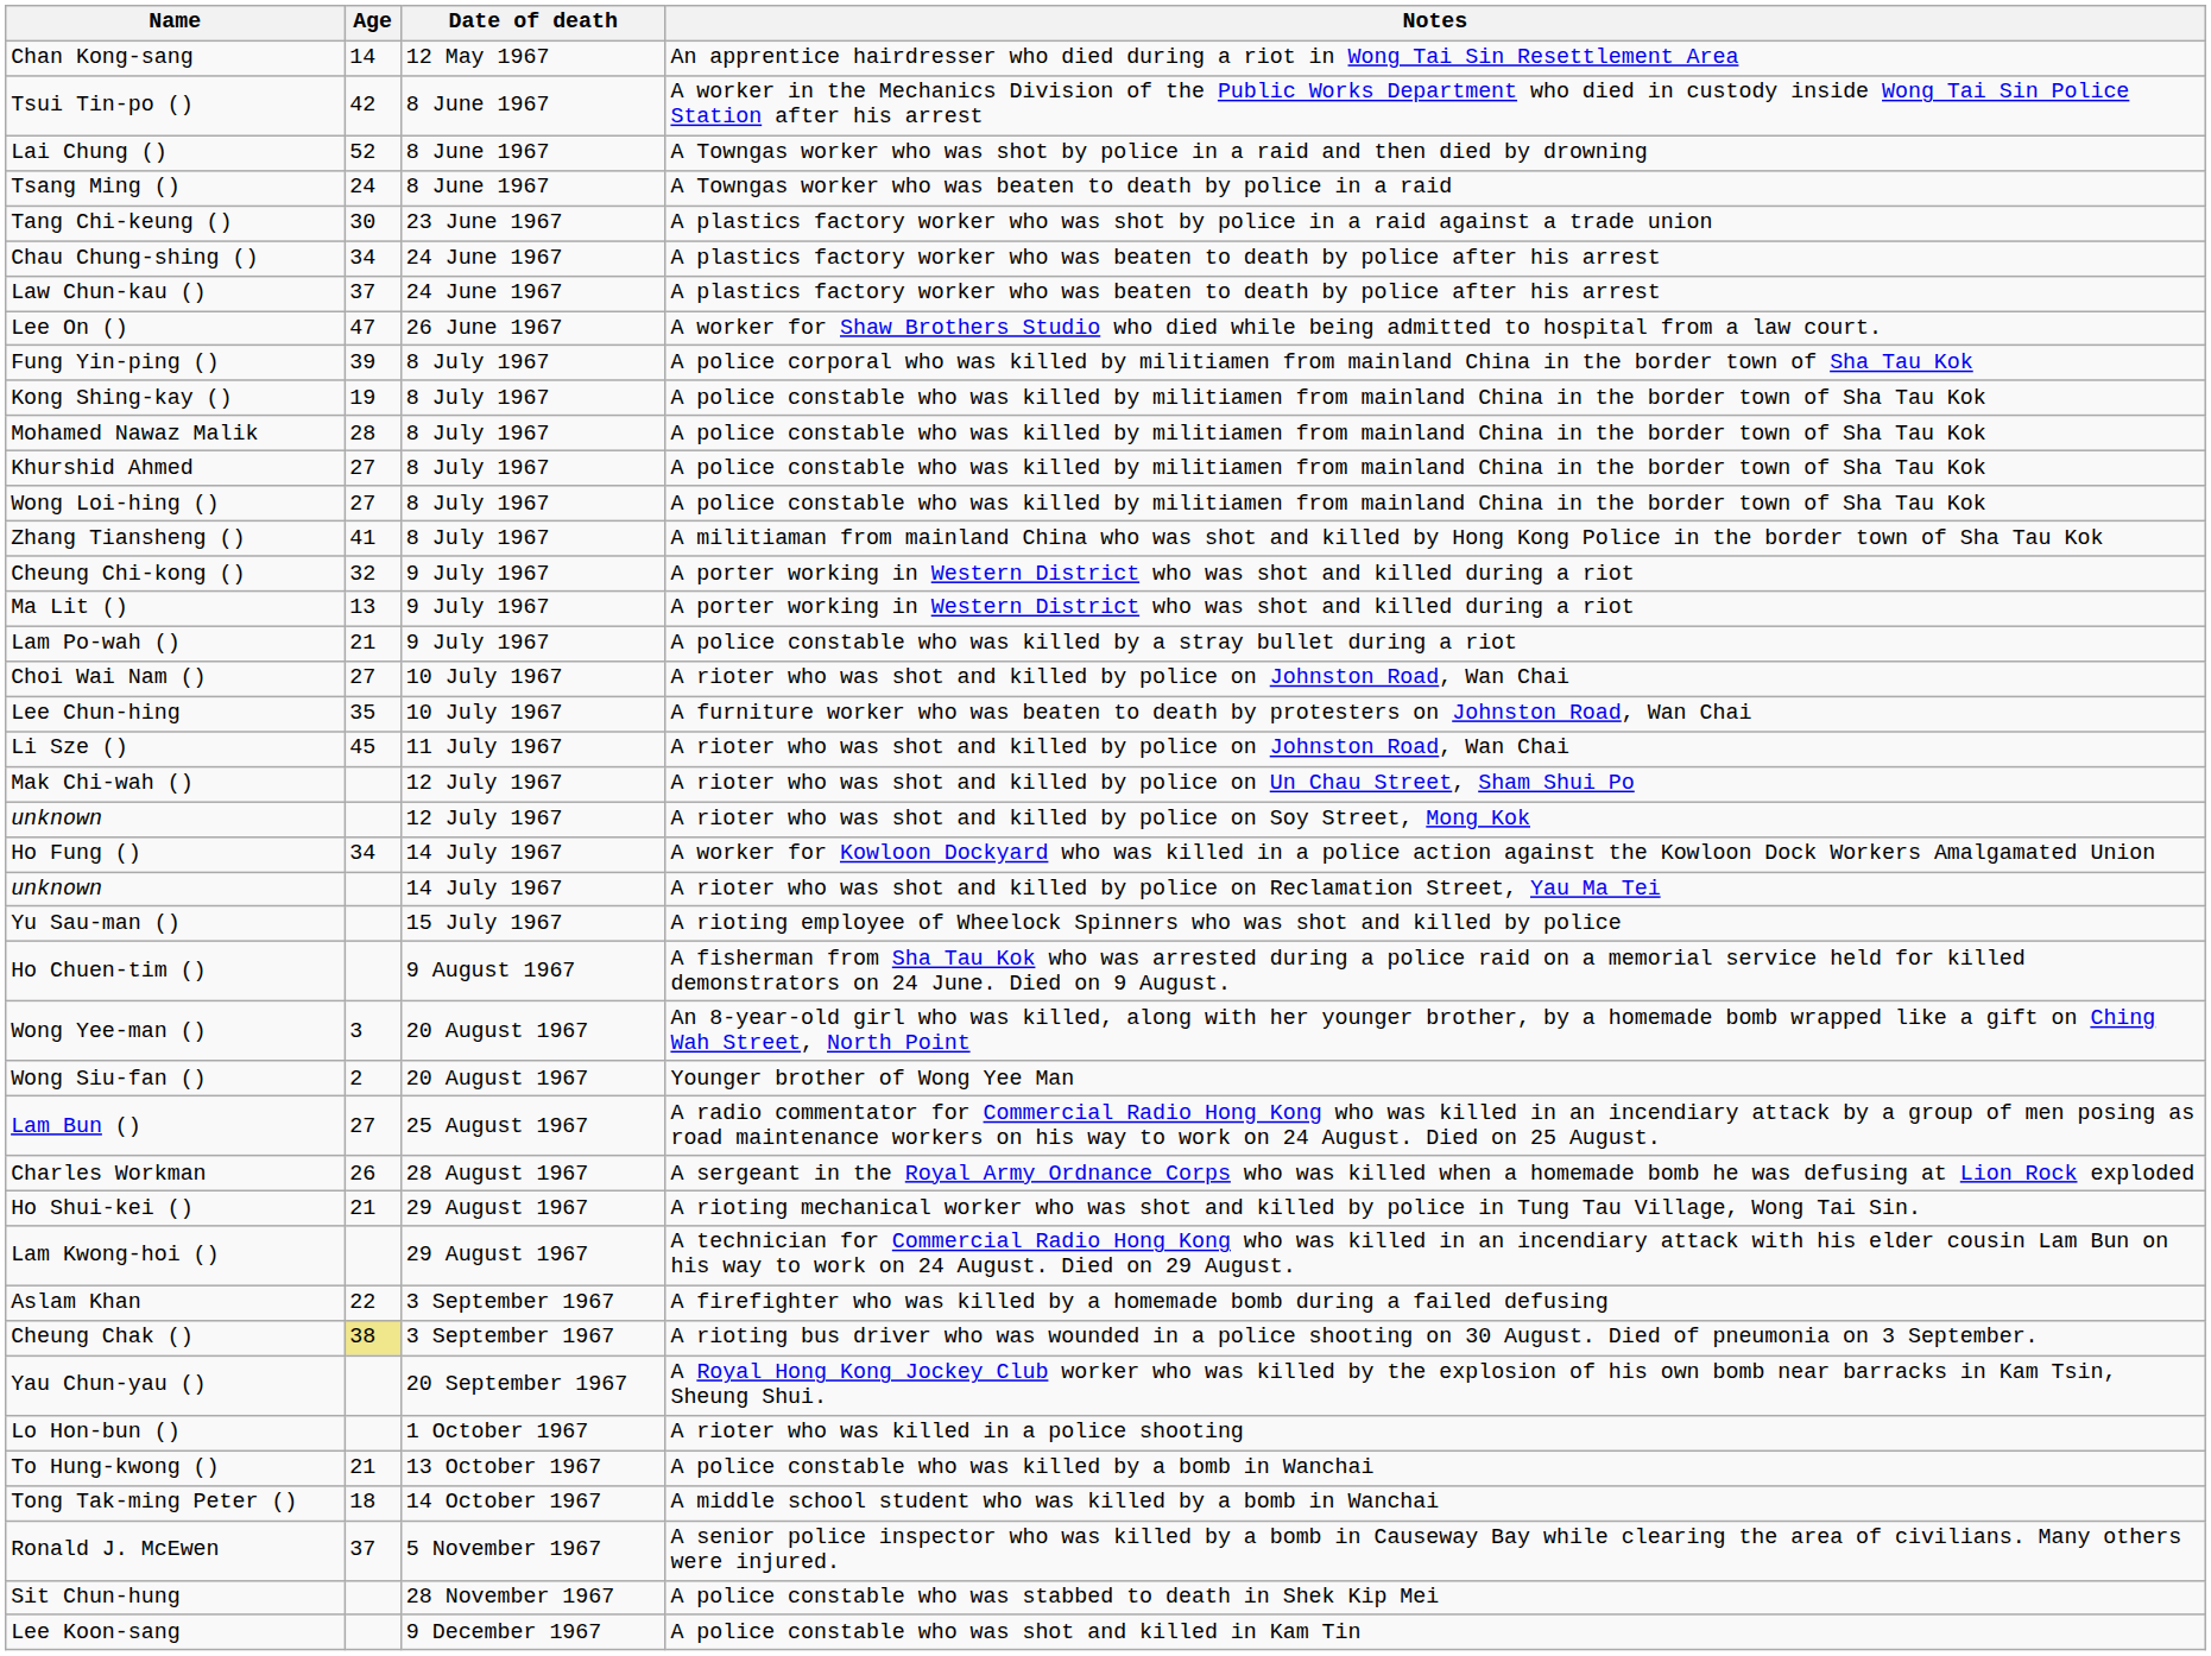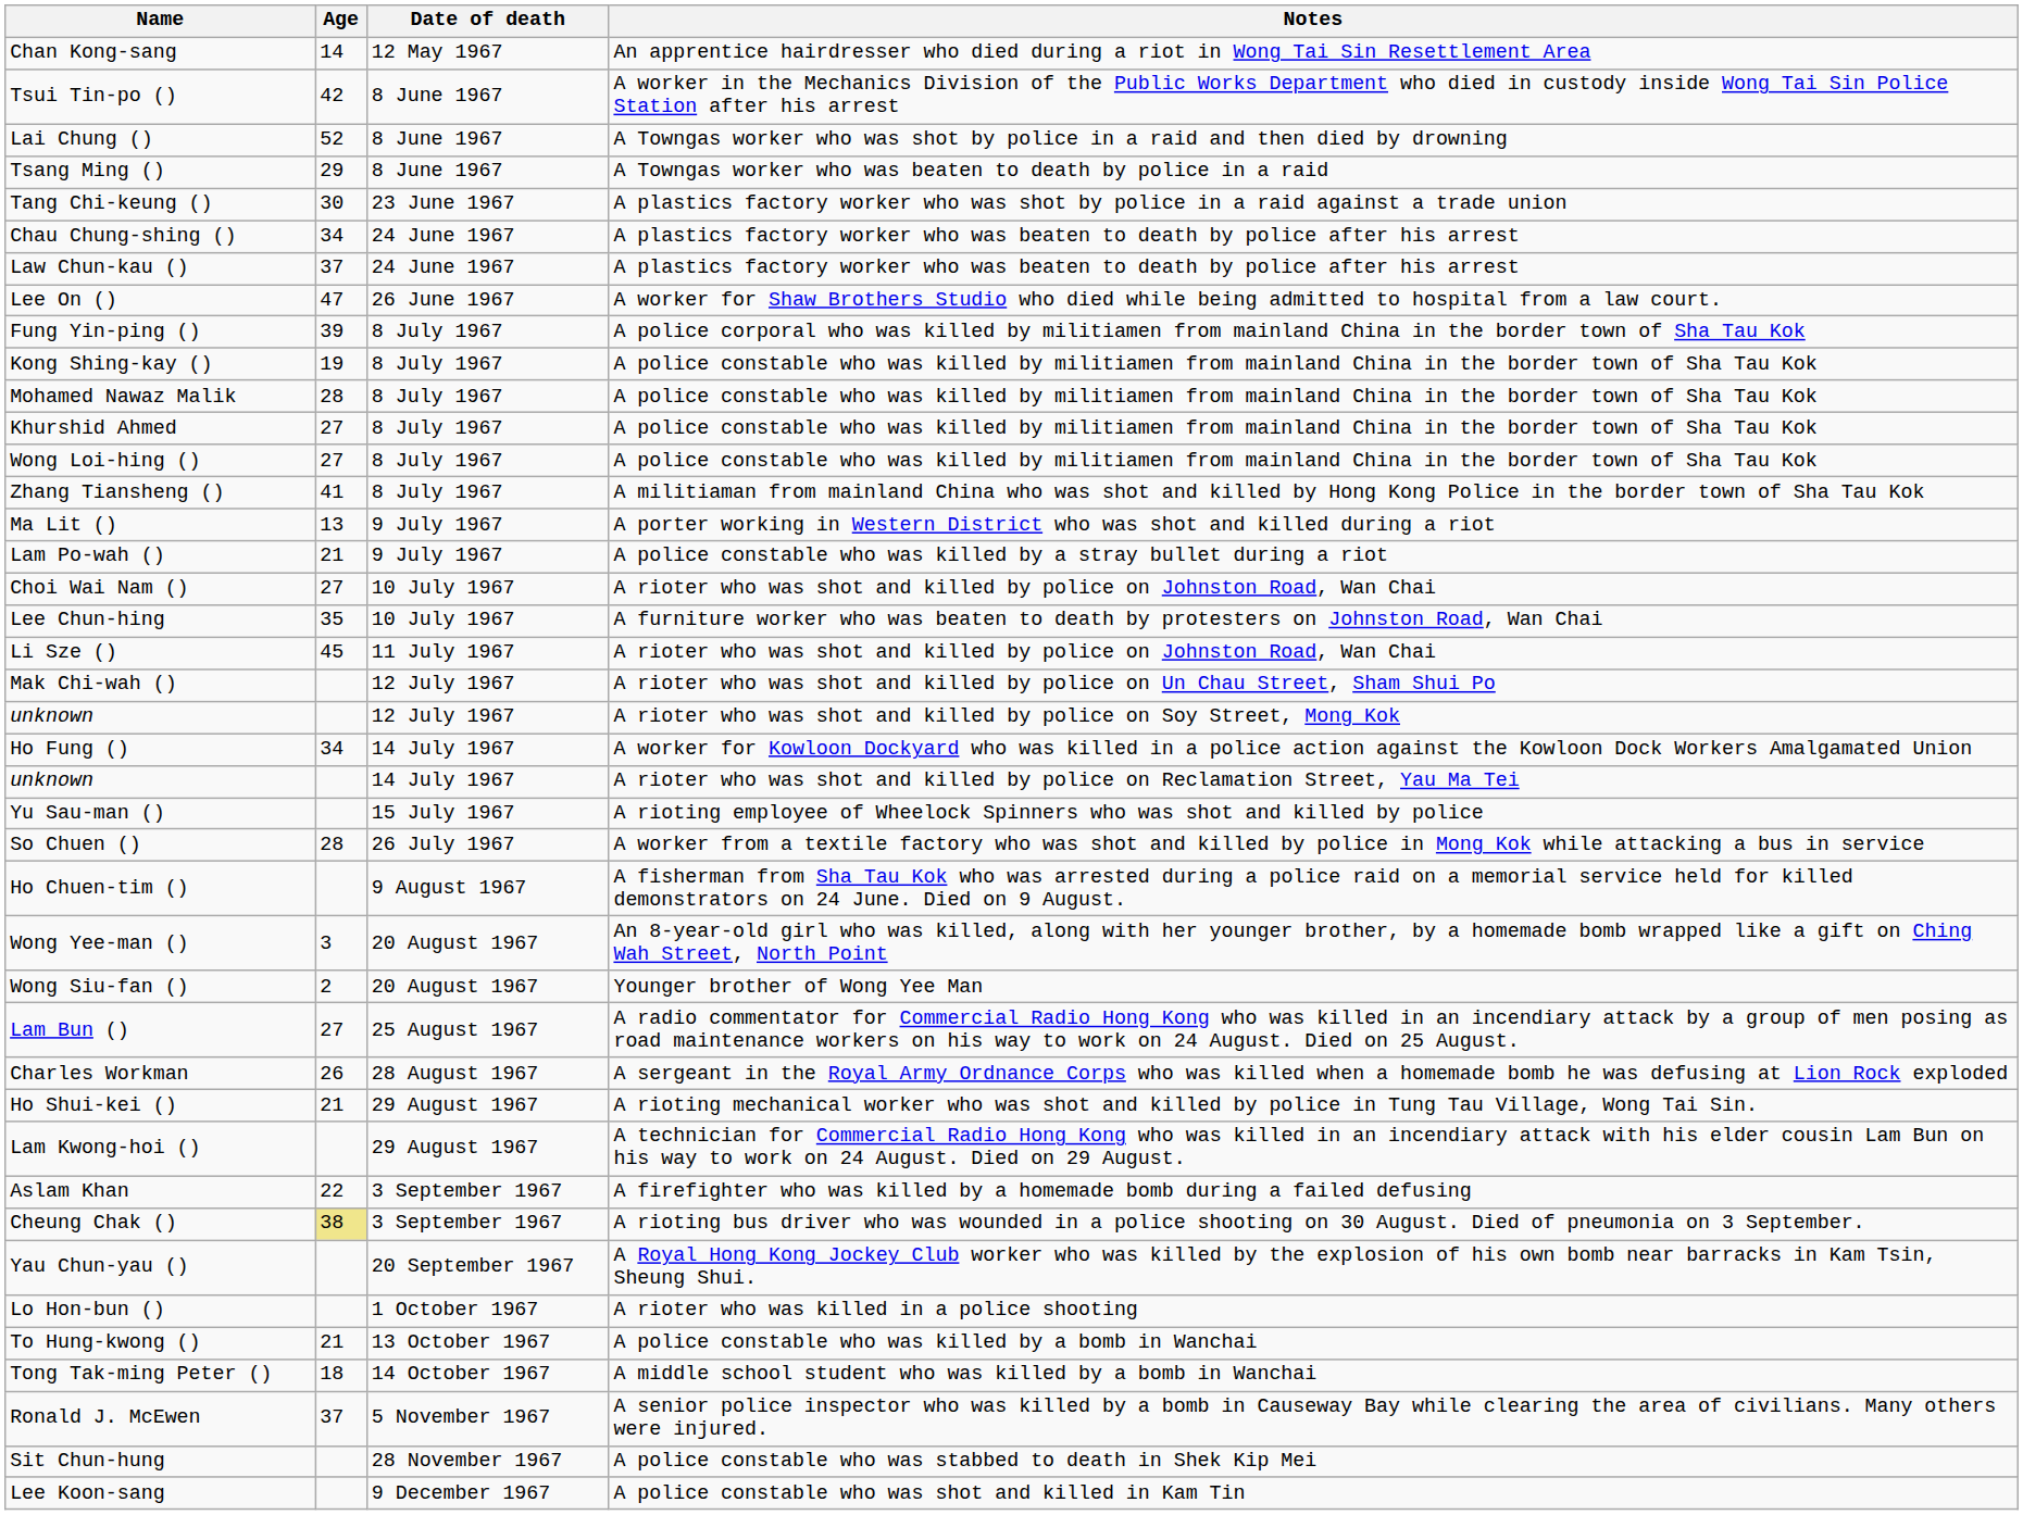 <table class="wikitable" style="font-size:95%;">
 <tr>
 <th>Name</th>
 <th>Age</th>
 <th>Date of death</th>
 <th width = "70%">Notes</th>
 </tr>
 <tr>
 <td>Chan Kong-sang</td>
 <td>14</td>
 <td>12 May 1967</td>
 <td>An apprentice hairdresser who died during a riot in <a href='#'>Wong Tai Sin Resettlement Area</a></td>
 </tr>
 <tr>
 <td>Tsui Tin-po ()</td>
 <td>42</td>
 <td>8 June 1967</td>
 <td>A worker in the Mechanics Division of the <a href='#'>Public Works Department</a> who died in custody inside <a href='#'>Wong Tai Sin Police Station</a> after his arrest</td>
 </tr>
 <tr>
 <td>Lai Chung ()</td>
 <td>52</td>
 <td>8 June 1967</td>
 <td>A Towngas worker who was shot by police in a raid and then died by drowning</td>
 </tr>
 <tr>
 <td>Tsang Ming ()</td>
-<td>24</td>
+<td>29</td>
 <td>8 June 1967</td>
 <td>A Towngas worker who was beaten to death by police in a raid</td>
 </tr>
 <tr>
 <td>Tang Chi-keung ()</td>
 <td>30</td>
 <td>23 June 1967</td>
 <td>A plastics factory worker who was shot by police in a raid against a trade union</td>
 </tr>
 <tr>
 <td>Chau Chung-shing ()</td>
 <td>34</td>
 <td>24 June 1967</td>
 <td>A plastics factory worker who was beaten to death by police after his arrest</td>
 </tr>
 <tr>
 <td>Law Chun-kau ()</td>
 <td>37</td>
 <td>24 June 1967</td>
 <td>A plastics factory worker who was beaten to death by police after his arrest</td>
 </tr>
 <tr>
 <td>Lee On ()</td>
 <td>47</td>
 <td>26 June 1967</td>
 <td>A worker for <a href='#'>Shaw Brothers Studio</a> who died while being admitted to hospital from a law court.</td>
 </tr>
 <tr>
 <td>Fung Yin-ping ()</td>
 <td>39</td>
 <td>8 July 1967</td>
 <td>A police corporal who was killed by militiamen from mainland China in the border town of <a href='#'>Sha Tau Kok</a></td>
 </tr>
 <tr>
 <td>Kong Shing-kay ()</td>
 <td>19</td>
 <td>8 July 1967</td>
 <td>A police constable who was killed by militiamen from mainland China in the border town of Sha Tau Kok</td>
 </tr>
 <tr>
 <td>Mohamed Nawaz Malik</td>
 <td>28</td>
 <td>8 July 1967</td>
 <td>A police constable who was killed by militiamen from mainland China in the border town of Sha Tau Kok</td>
 </tr>
 <tr>
 <td>Khurshid Ahmed</td>
 <td>27</td>
 <td>8 July 1967</td>
 <td>A police constable who was killed by militiamen from mainland China in the border town of Sha Tau Kok</td>
 </tr>
 <tr>
 <td>Wong Loi-hing ()</td>
 <td>27</td>
 <td>8 July 1967</td>
 <td>A police constable who was killed by militiamen from mainland China in the border town of Sha Tau Kok</td>
 </tr>
 <tr>
 <td>Zhang Tiansheng ()</td>
 <td>41</td>
 <td>8 July 1967</td>
 <td>A militiaman from mainland China who was shot and killed by Hong Kong Police in the border town of Sha Tau Kok</td>
 </tr>
 <tr>
-<td>Cheung Chi-kong ()</td>
-<td>32</td>
-<td>9 July 1967</td>
-<td>A porter working in <a href='#'>Western District</a> who was shot and killed during a riot</td>
-</tr>
-<tr>
 <td>Ma Lit ()</td>
 <td>13</td>
 <td>9 July 1967</td>
 <td>A porter working in <a href='#'>Western District</a> who was shot and killed during a riot</td>
 </tr>
 <tr>
 <td>Lam Po-wah ()</td>
 <td>21</td>
 <td>9 July 1967</td>
 <td>A police constable who was killed by a stray bullet during a riot</td>
 </tr>
 <tr>
 <td>Choi Wai Nam ()</td>
 <td>27</td>
 <td>10 July 1967</td>
 <td>A rioter who was shot and killed by police on <a href='#'>Johnston Road</a>, Wan Chai</td>
 </tr>
 <tr>
 <td>Lee Chun-hing</td>
 <td>35</td>
 <td>10 July 1967</td>
 <td>A furniture worker who was beaten to death by protesters on <a href='#'>Johnston Road</a>, Wan Chai</td>
 </tr>
 <tr>
 <td>Li Sze ()</td>
 <td>45</td>
 <td>11 July 1967</td>
 <td>A rioter who was shot and killed by police on <a href='#'>Johnston Road</a>, Wan Chai</td>
 </tr>
 <tr>
 <td>Mak Chi-wah ()</td>
 <td></td>
 <td>12 July 1967</td>
 <td>A rioter who was shot and killed by police on <a href='#'>Un Chau Street</a>, <a href='#'>Sham Shui Po</a></td>
 </tr>
 <tr>
 <td><em>unknown</em></td>
 <td></td>
 <td>12 July 1967</td>
 <td>A rioter who was shot and killed by police on Soy Street, <a href='#'>Mong Kok</a></td>
 </tr>
 <tr>
 <td>Ho Fung ()</td>
 <td>34</td>
 <td>14 July 1967</td>
 <td>A worker for <a href='#'>Kowloon Dockyard</a> who was killed in a police action against the Kowloon Dock Workers Amalgamated Union</td>
 </tr>
 <tr>
 <td><em>unknown</em></td>
 <td></td>
 <td>14 July 1967</td>
 <td>A rioter who was shot and killed by police on Reclamation Street, <a href='#'>Yau Ma Tei</a></td>
 </tr>
 <tr>
 <td>Yu Sau-man ()</td>
 <td></td>
 <td>15 July 1967</td>
 <td>A rioting employee of Wheelock Spinners who was shot and killed by police</td>
+</tr>
+<tr>
+<td>So Chuen ()</td>
+<td>28</td>
+<td>26 July 1967</td>
+<td>A worker from a textile factory who was shot and killed by police in <a href='#'>Mong Kok</a> while attacking a bus in service</td>
 </tr>
 <tr>
 <td>Ho Chuen-tim ()</td>
 <td></td>
 <td>9 August 1967</td>
 <td>A fisherman from <a href='#'>Sha Tau Kok</a> who was arrested during a police raid on a memorial service held for killed demonstrators on 24 June. Died on 9 August.</td>
 </tr>
 <tr>
 <td>Wong Yee-man ()</td>
 <td>3</td>
 <td>20 August 1967</td>
 <td>An 8-year-old girl who was killed, along with her younger brother, by a homemade bomb wrapped like a gift on <a href='#'>Ching Wah Street</a>, <a href='#'>North Point</a></td>
 </tr>
 <tr>
 <td>Wong Siu-fan ()</td>
 <td>2</td>
 <td>20 August 1967</td>
 <td>Younger brother of Wong Yee Man</td>
 </tr>
 <tr>
 <td><a href='#'>Lam Bun</a> ()</td>
 <td>27</td>
 <td>25 August 1967</td>
 <td>A radio commentator for <a href='#'>Commercial Radio Hong Kong</a> who was killed in an incendiary attack by a group of men posing as road maintenance workers on his way to work on 24 August. Died on 25 August.</td>
 </tr>
 <tr>
 <td>Charles Workman</td>
 <td>26</td>
 <td>28 August 1967</td>
 <td>A sergeant in the <a href='#'>Royal Army Ordnance Corps</a> who was killed when a homemade bomb he was defusing at <a href='#'>Lion Rock</a> exploded</td>
 </tr>
 <tr>
 <td>Ho Shui-kei ()</td>
 <td>21</td>
 <td>29 August 1967</td>
 <td>A rioting mechanical worker who was shot and killed by police in Tung Tau Village, Wong Tai Sin.</td>
 </tr>
 <tr>
 <td>Lam Kwong-hoi ()</td>
 <td></td>
 <td>29 August 1967</td>
 <td>A technician for <a href='#'>Commercial Radio Hong Kong</a> who was killed in an incendiary attack with his elder cousin Lam Bun on his way to work on 24 August. Died on 29 August.</td>
 </tr>
 <tr>
 <td>Aslam Khan</td>
 <td>22</td>
 <td>3 September 1967</td>
 <td>A firefighter who was killed by a homemade bomb during a failed defusing</td>
 </tr>
 <tr>
 <td>Cheung Chak ()</td>
 <td style="background: khaki;">38</td>
 <td>3 September 1967</td>
 <td>A rioting bus driver who was wounded in a police shooting on 30 August. Died of pneumonia on 3 September.</td>
 </tr>
 <tr>
 <td>Yau Chun-yau ()</td>
 <td></td>
 <td>20 September 1967</td>
 <td>A <a href='#'>Royal Hong Kong Jockey Club</a> worker who was killed by the explosion of his own bomb near barracks in Kam Tsin, Sheung Shui.</td>
 </tr>
 <tr>
 <td>Lo Hon-bun ()</td>
 <td></td>
 <td>1 October 1967</td>
 <td>A rioter who was killed in a police shooting</td>
 </tr>
 <tr>
 <td>To Hung-kwong ()</td>
 <td>21</td>
 <td>13 October 1967</td>
 <td>A police constable who was killed by a bomb in Wanchai</td>
 </tr>
 <tr>
 <td>Tong Tak-ming Peter ()</td>
 <td>18</td>
 <td>14 October 1967</td>
 <td>A middle school student who was killed by a bomb in Wanchai</td>
 </tr>
 <tr>
 <td>Ronald J. McEwen</td>
 <td>37</td>
 <td>5 November 1967</td>
 <td>A senior police inspector who was killed by a bomb in Causeway Bay while clearing the area of civilians. Many others were injured.</td>
 </tr>
 <tr>
 <td>Sit Chun-hung</td>
 <td></td>
 <td>28 November 1967</td>
 <td>A police constable who was stabbed to death in Shek Kip Mei</td>
 </tr>
 <tr>
 <td>Lee Koon-sang</td>
 <td></td>
 <td>9 December 1967</td>
 <td>A police constable who was shot and killed in Kam Tin</td>
 </tr>
 </table>
